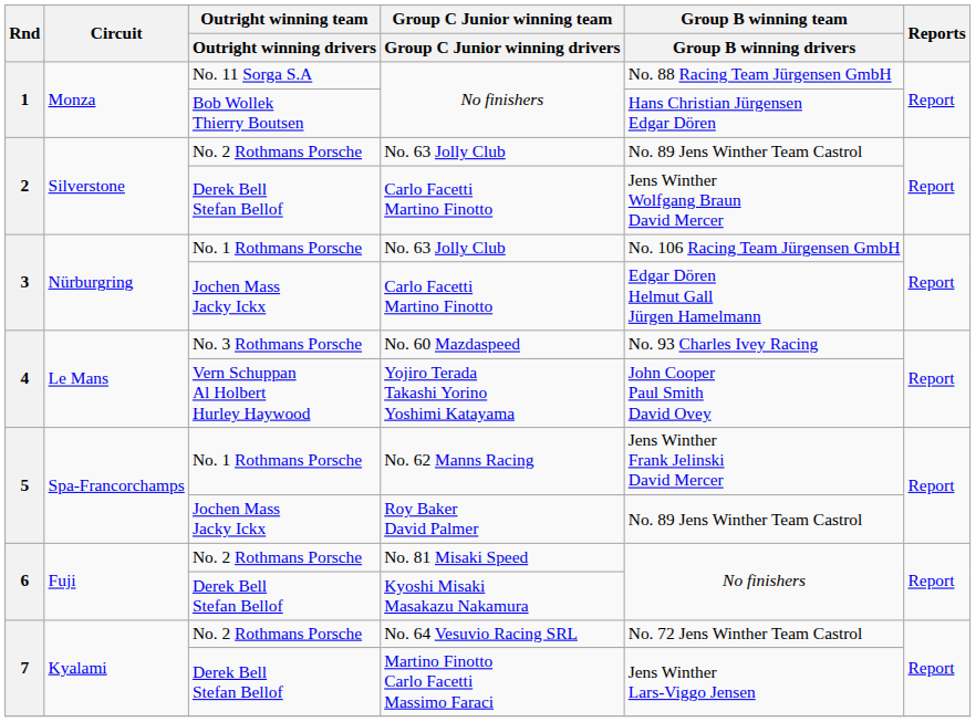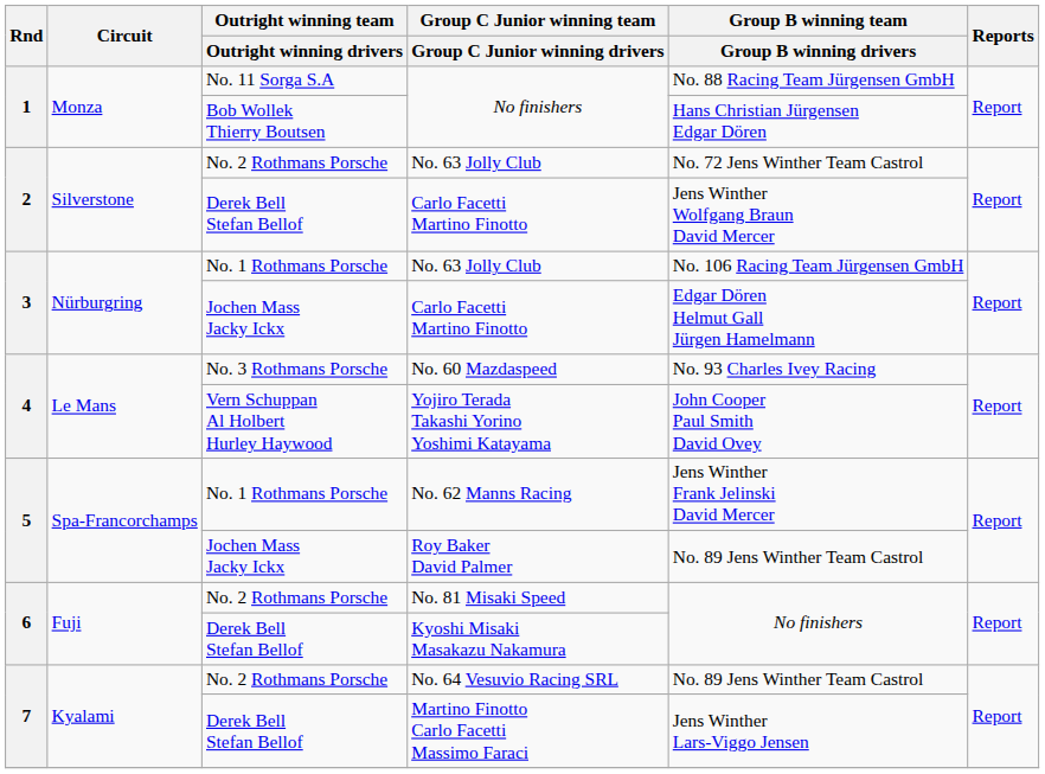 <table class="wikitable" style="font-size: 90%;">
 <tr>
 <th rowspan=2>Rnd</th>
 <th rowspan=2>Circuit</th>
 <th>Outright winning team</th>
 <th>Group C Junior winning team</th>
 <th>Group B winning team</th>
 <th rowspan=2>Reports</th>
 </tr>
 <tr>
 <th>Outright winning drivers</th>
 <th>Group C Junior winning drivers</th>
 <th>Group B winning drivers</th>
 </tr>
 <tr>
 <th rowspan=2>1</th>
 <td rowspan=2><a href='#'>Monza</a></td>
 <td> No. 11 <a href='#'>Sorga S.A</a></td>
 <td rowspan=2 align=center><em>No finishers</em></td>
 <td> No. 88 <a href='#'>Racing Team Jürgensen GmbH</a></td>
 <td rowspan=2><a href='#'>Report</a></td>
 </tr>
 <tr>
 <td> <a href='#'>Bob Wollek</a><br> <a href='#'>Thierry Boutsen</a></td>
 <td> <a href='#'>Hans Christian Jürgensen</a><br> <a href='#'>Edgar Dören</a></td>
 </tr>
 <tr>
 <th rowspan=2>2</th>
 <td rowspan=2><a href='#'>Silverstone</a></td>
 <td> No. 2 <a href='#'>Rothmans Porsche</a></td>
 <td> No. 63 <a href='#'>Jolly Club</a></td>
-<td> No. 89 Jens Winther Team Castrol</td>
+<td> No. 72 Jens Winther Team Castrol</td>
 <td rowspan=2><a href='#'>Report</a></td>
 </tr>
 <tr>
 <td> <a href='#'>Derek Bell</a><br> <a href='#'>Stefan Bellof</a></td>
 <td> <a href='#'>Carlo Facetti</a><br> <a href='#'>Martino Finotto</a></td>
 <td> Jens Winther<br> <a href='#'>Wolfgang Braun</a><br> <a href='#'>David Mercer</a></td>
 </tr>
 <tr>
 <th rowspan=2>3</th>
 <td rowspan=2><a href='#'>Nürburgring</a></td>
 <td> No. 1 <a href='#'>Rothmans Porsche</a></td>
 <td> No. 63 <a href='#'>Jolly Club</a></td>
 <td> No. 106 <a href='#'>Racing Team Jürgensen GmbH</a></td>
 <td rowspan=2><a href='#'>Report</a></td>
 </tr>
 <tr>
 <td> <a href='#'>Jochen Mass</a><br> <a href='#'>Jacky Ickx</a></td>
 <td> <a href='#'>Carlo Facetti</a><br> <a href='#'>Martino Finotto</a></td>
 <td> <a href='#'>Edgar Dören</a><br> <a href='#'>Helmut Gall</a><br> <a href='#'>Jürgen Hamelmann</a></td>
 </tr>
 <tr>
 <th rowspan=2>4</th>
 <td rowspan=2><a href='#'>Le Mans</a></td>
 <td> No. 3 <a href='#'>Rothmans Porsche</a></td>
 <td> No. 60 <a href='#'>Mazdaspeed</a></td>
 <td> No. 93 <a href='#'>Charles Ivey Racing</a></td>
 <td rowspan=2><a href='#'>Report</a></td>
 </tr>
 <tr>
 <td> <a href='#'>Vern Schuppan</a><br> <a href='#'>Al Holbert</a><br> <a href='#'>Hurley Haywood</a></td>
 <td> <a href='#'>Yojiro Terada</a><br> <a href='#'>Takashi Yorino</a><br> <a href='#'>Yoshimi Katayama</a></td>
 <td> <a href='#'>John Cooper</a><br> <a href='#'>Paul Smith</a><br> <a href='#'>David Ovey</a></td>
 </tr>
 <tr>
 <th rowspan=2>5</th>
 <td rowspan=2><a href='#'>Spa-Francorchamps</a></td>
 <td> No. 1 <a href='#'>Rothmans Porsche</a></td>
 <td> No. 62 <a href='#'>Manns Racing</a></td>
 <td> Jens Winther<br> <a href='#'>Frank Jelinski</a><br> <a href='#'>David Mercer</a></td>
 <td rowspan=2><a href='#'>Report</a></td>
 </tr>
 <tr>
 <td> <a href='#'>Jochen Mass</a><br> <a href='#'>Jacky Ickx</a></td>
 <td> <a href='#'>Roy Baker</a><br> <a href='#'>David Palmer</a></td>
 <td> No. 89 Jens Winther Team Castrol</td>
 </tr>
 <tr>
 <th rowspan=2>6</th>
 <td rowspan=2><a href='#'>Fuji</a></td>
 <td> No. 2 <a href='#'>Rothmans Porsche</a></td>
 <td> No. 81 <a href='#'>Misaki Speed</a></td>
 <td rowspan=2 align=center><em>No finishers</em></td>
 <td rowspan=2><a href='#'>Report</a></td>
 </tr>
 <tr>
 <td> <a href='#'>Derek Bell</a><br> <a href='#'>Stefan Bellof</a></td>
 <td> <a href='#'>Kyoshi Misaki</a><br> <a href='#'>Masakazu Nakamura</a></td>
 </tr>
 <tr>
 <th rowspan=2>7</th>
 <td rowspan=2><a href='#'>Kyalami</a></td>
 <td> No. 2 <a href='#'>Rothmans Porsche</a></td>
 <td> No. 64 <a href='#'>Vesuvio Racing SRL</a></td>
-<td> No. 72 Jens Winther Team Castrol</td>
+<td> No. 89 Jens Winther Team Castrol</td>
 <td rowspan=2><a href='#'>Report</a></td>
 </tr>
 <tr>
 <td> <a href='#'>Derek Bell</a><br> <a href='#'>Stefan Bellof</a></td>
 <td> <a href='#'>Martino Finotto</a><br> <a href='#'>Carlo Facetti</a><br> <a href='#'>Massimo Faraci</a></td>
 <td> Jens Winther<br> <a href='#'>Lars-Viggo Jensen</a></td>
 </tr>
 <tr>
 </tr>
 </table>
